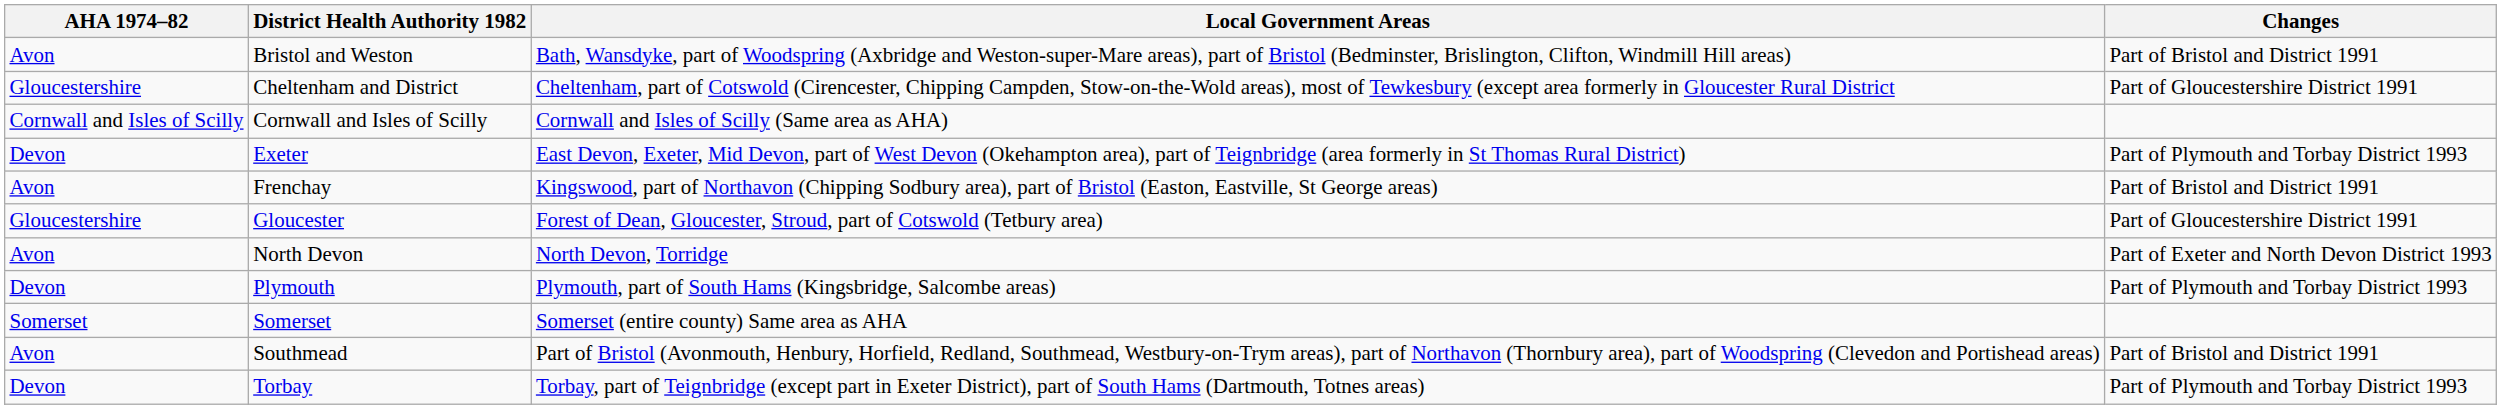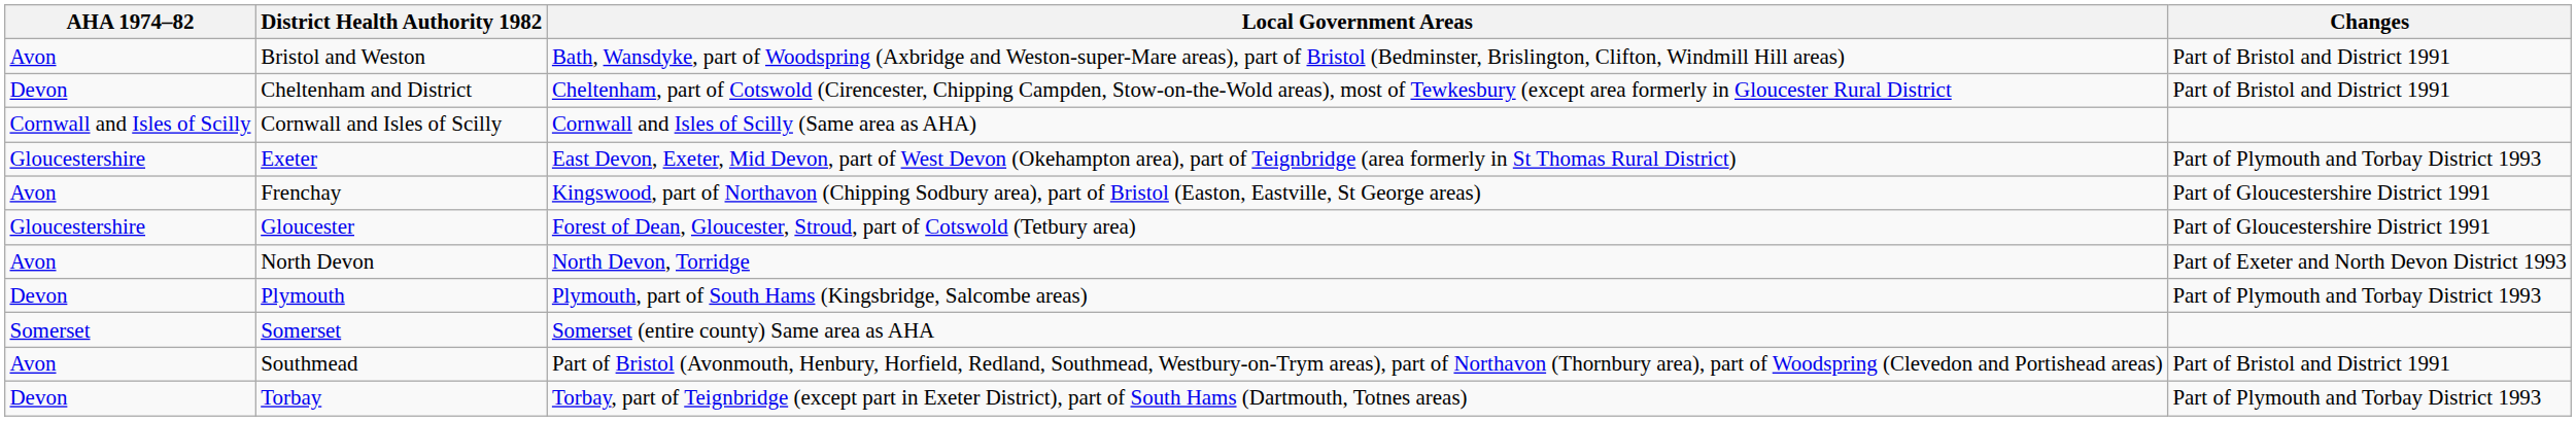 <table class="wikitable">
 <tr>
 <th>AHA 1974–82</th>
 <th>District Health Authority 1982</th>
 <th>Local Government Areas</th>
 <th>Changes</th>
 </tr>
 <tr>
 <td><a href='#'>Avon</a></td>
 <td>Bristol and Weston</td>
 <td><a href='#'>Bath</a>, <a href='#'>Wansdyke</a>, part of <a href='#'>Woodspring</a> (Axbridge and Weston-super-Mare areas), part of <a href='#'>Bristol</a> (Bedminster, Brislington, Clifton, Windmill Hill areas)</td>
 <td>Part of Bristol and District 1991</td>
 </tr>
 <tr>
-<td><a href='#'>Gloucestershire</a></td>
+<td><a href='#'>Devon</a></td>
 <td>Cheltenham and District</td>
 <td><a href='#'>Cheltenham</a>, part of <a href='#'>Cotswold</a> (Cirencester, Chipping Campden, Stow-on-the-Wold areas), most of <a href='#'>Tewkesbury</a> (except area formerly in <a href='#'>Gloucester Rural District</a></td>
-<td>Part of Gloucestershire District 1991</td>
+<td>Part of Bristol and District 1991</td>
 </tr>
 <tr>
 <td><a href='#'>Cornwall</a> and <a href='#'>Isles of Scilly</a></td>
 <td>Cornwall and Isles of Scilly</td>
 <td><a href='#'>Cornwall</a> and <a href='#'>Isles of Scilly</a> (Same area as AHA)</td>
 <td></td>
 </tr>
 <tr>
-<td><a href='#'>Devon</a></td>
+<td><a href='#'>Gloucestershire</a></td>
 <td><a href='#'>Exeter</a></td>
 <td><a href='#'>East Devon</a>, <a href='#'>Exeter</a>, <a href='#'>Mid Devon</a>, part of <a href='#'>West Devon</a> (Okehampton area), part of <a href='#'>Teignbridge</a> (area formerly in <a href='#'>St Thomas Rural District</a>)</td>
 <td>Part of Plymouth and Torbay District 1993</td>
 </tr>
 <tr>
 <td><a href='#'>Avon</a></td>
 <td>Frenchay</td>
 <td><a href='#'>Kingswood</a>, part of <a href='#'>Northavon</a> (Chipping Sodbury area), part of <a href='#'>Bristol</a> (Easton, Eastville, St George areas)</td>
-<td>Part of Bristol and District 1991</td>
+<td>Part of Gloucestershire District 1991</td>
 </tr>
 <tr>
 <td><a href='#'>Gloucestershire</a></td>
 <td><a href='#'>Gloucester</a></td>
 <td><a href='#'>Forest of Dean</a>, <a href='#'>Gloucester</a>, <a href='#'>Stroud</a>, part of <a href='#'>Cotswold</a> (Tetbury area)</td>
 <td>Part of Gloucestershire District 1991</td>
 </tr>
 <tr>
 <td><a href='#'>Avon</a></td>
 <td>North Devon</td>
 <td><a href='#'>North Devon</a>, <a href='#'>Torridge</a></td>
 <td>Part of Exeter and North Devon District 1993</td>
 </tr>
 <tr>
 <td><a href='#'>Devon</a></td>
 <td><a href='#'>Plymouth</a></td>
 <td><a href='#'>Plymouth</a>, part of <a href='#'>South Hams</a> (Kingsbridge, Salcombe areas)</td>
 <td>Part of Plymouth and Torbay District 1993</td>
 </tr>
 <tr>
 <td><a href='#'>Somerset</a></td>
 <td><a href='#'>Somerset</a></td>
 <td><a href='#'>Somerset</a> (entire county) Same area as AHA</td>
 <td></td>
 </tr>
 <tr>
 <td><a href='#'>Avon</a></td>
 <td>Southmead</td>
 <td>Part of <a href='#'>Bristol</a> (Avonmouth, Henbury, Horfield, Redland, Southmead, Westbury-on-Trym areas), part of <a href='#'>Northavon</a> (Thornbury area), part of <a href='#'>Woodspring</a> (Clevedon and Portishead areas)</td>
 <td>Part of Bristol and District 1991</td>
 </tr>
 <tr>
 <td><a href='#'>Devon</a></td>
 <td><a href='#'>Torbay</a></td>
 <td><a href='#'>Torbay</a>, part of <a href='#'>Teignbridge</a> (except part in Exeter District), part of <a href='#'>South Hams</a> (Dartmouth, Totnes areas)</td>
 <td>Part of Plymouth and Torbay District 1993</td>
 </tr>
 </table>
